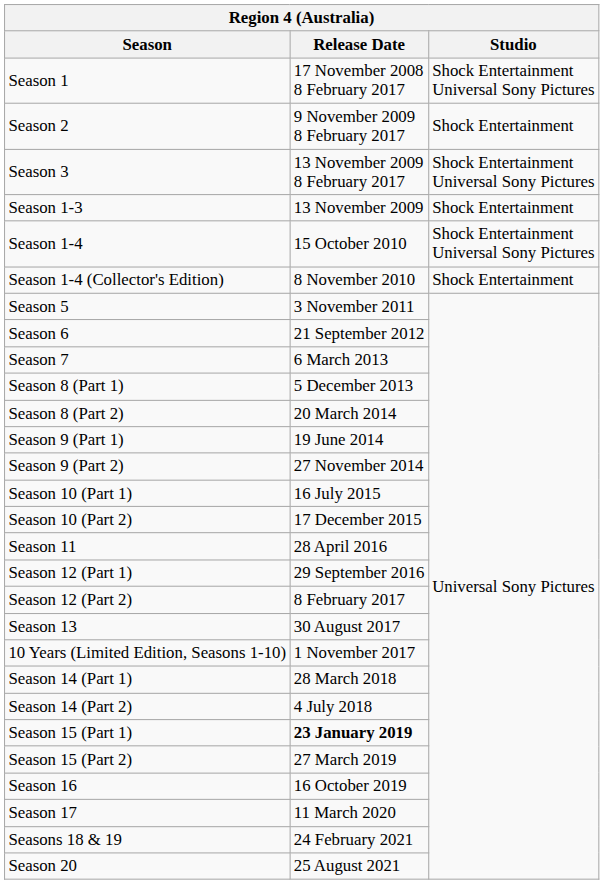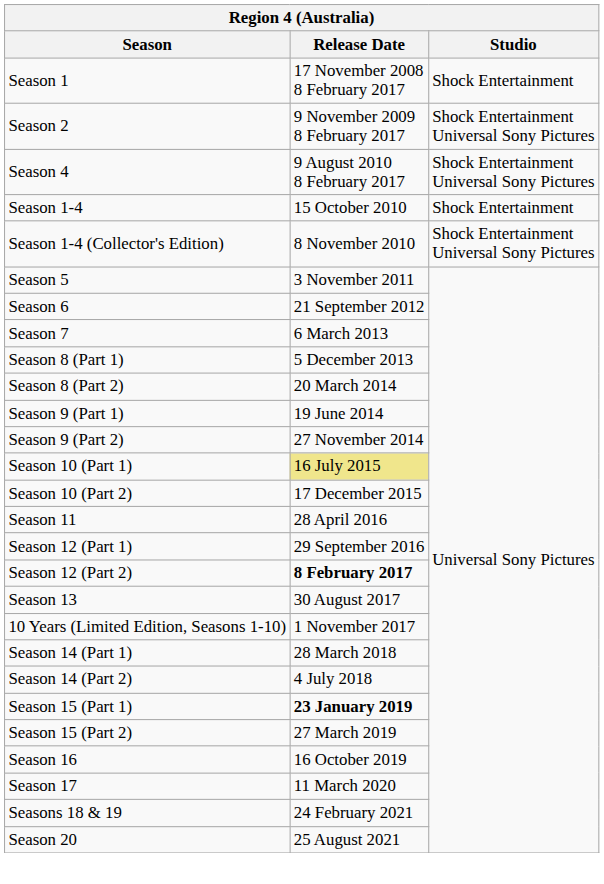 <table class="wikitable">
 <tr>
 <th colspan="3">Region 4 (Australia)</th>
 </tr>
 <tr>
 <th>Season</th>
 <th>Release Date</th>
 <th>Studio</th>
 </tr>
 <tr>
 <td>Season 1</td>
 <td>17 November 2008<br>8 February 2017</td>
-<td>Shock Entertainment<br>Universal Sony Pictures</td>
+<td>Shock Entertainment</td>
 </tr>
 <tr>
 <td>Season 2</td>
 <td>9 November 2009<br>8 February 2017</td>
-<td>Shock Entertainment</td>
-</tr>
-<tr>
-<td>Season 3</td>
-<td>13 November 2009<br>8 February 2017</td>
 <td>Shock Entertainment<br>Universal Sony Pictures</td>
 </tr>
 <tr>
-<td>Season 1-3</td>
-<td>13 November 2009</td>
-<td>Shock Entertainment</td>
+<td>Season 4</td>
+<td>9 August 2010<br>8 February 2017</td>
+<td>Shock Entertainment<br>Universal Sony Pictures</td>
 </tr>
 <tr>
 <td>Season 1-4</td>
 <td>15 October 2010</td>
-<td>Shock Entertainment<br>Universal Sony Pictures</td>
+<td>Shock Entertainment</td>
 </tr>
 <tr>
 <td>Season 1-4 (Collector's Edition)</td>
 <td>8 November 2010</td>
-<td>Shock Entertainment</td>
+<td>Shock Entertainment<br>Universal Sony Pictures</td>
 </tr>
 <tr>
 <td>Season 5</td>
 <td>3 November 2011</td>
 <td rowspan="22">Universal Sony Pictures</td>
 </tr>
 <tr>
 <td>Season 6</td>
 <td>21 September 2012</td>
 </tr>
 <tr>
 <td>Season 7</td>
 <td>6 March 2013</td>
 </tr>
 <tr>
 <td>Season 8 (Part 1)</td>
 <td>5 December 2013</td>
 </tr>
 <tr>
 <td>Season 8 (Part 2)</td>
 <td>20 March 2014</td>
 </tr>
 <tr>
 <td>Season 9 (Part 1)</td>
 <td>19 June 2014</td>
 </tr>
 <tr>
 <td>Season 9 (Part 2)</td>
 <td>27 November 2014</td>
 </tr>
 <tr>
 <td>Season 10 (Part 1)</td>
-<td>16 July 2015</td>
+<td style="background: khaki;">16 July 2015</td>
 </tr>
 <tr>
 <td>Season 10 (Part 2)</td>
 <td>17 December 2015</td>
 </tr>
 <tr>
 <td>Season 11</td>
 <td>28 April 2016</td>
 </tr>
 <tr>
 <td>Season 12 (Part 1)</td>
 <td>29 September 2016</td>
 </tr>
 <tr>
 <td>Season 12 (Part 2)</td>
-<td>8 February 2017</td>
+<td><strong>8 February 2017</strong></td>
 </tr>
 <tr>
 <td>Season 13</td>
 <td>30 August 2017</td>
 </tr>
 <tr>
 <td>10 Years (Limited Edition, Seasons 1-10)</td>
 <td>1 November 2017</td>
 </tr>
 <tr>
 <td>Season 14 (Part 1)</td>
 <td>28 March 2018</td>
 </tr>
 <tr>
 <td>Season 14 (Part 2)</td>
 <td>4 July 2018</td>
 </tr>
 <tr>
 <td>Season 15 (Part 1)</td>
 <td><strong>23 January 2019</strong></td>
 </tr>
 <tr>
 <td>Season 15 (Part 2)</td>
 <td>27 March 2019</td>
 </tr>
 <tr>
 <td>Season 16</td>
 <td>16 October 2019</td>
 </tr>
 <tr>
 <td>Season 17</td>
 <td>11 March 2020</td>
 </tr>
 <tr>
 <td>Seasons 18 & 19</td>
 <td>24 February 2021</td>
 </tr>
 <tr>
 <td>Season 20</td>
 <td>25 August 2021</td>
 </tr>
 </table>
